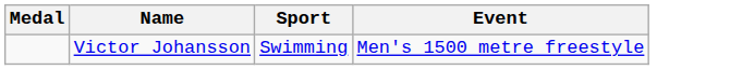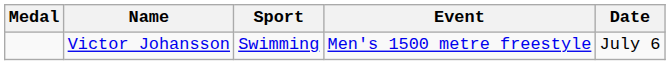 <table class="wikitable sortable" style="font-size: 95%;">
 <tr>
 <th>Medal</th>
 <th>Name</th>
 <th>Sport</th>
 <th>Event</th>
+<th>Date</th>
 </tr>
 <tr>
 <td></td>
 <td><a href='#'>Victor Johansson</a></td>
 <td><a href='#'>Swimming</a></td>
 <td><a href='#'>Men's 1500 metre freestyle</a></td>
+<td>July 6</td>
 </tr>
 </table>
